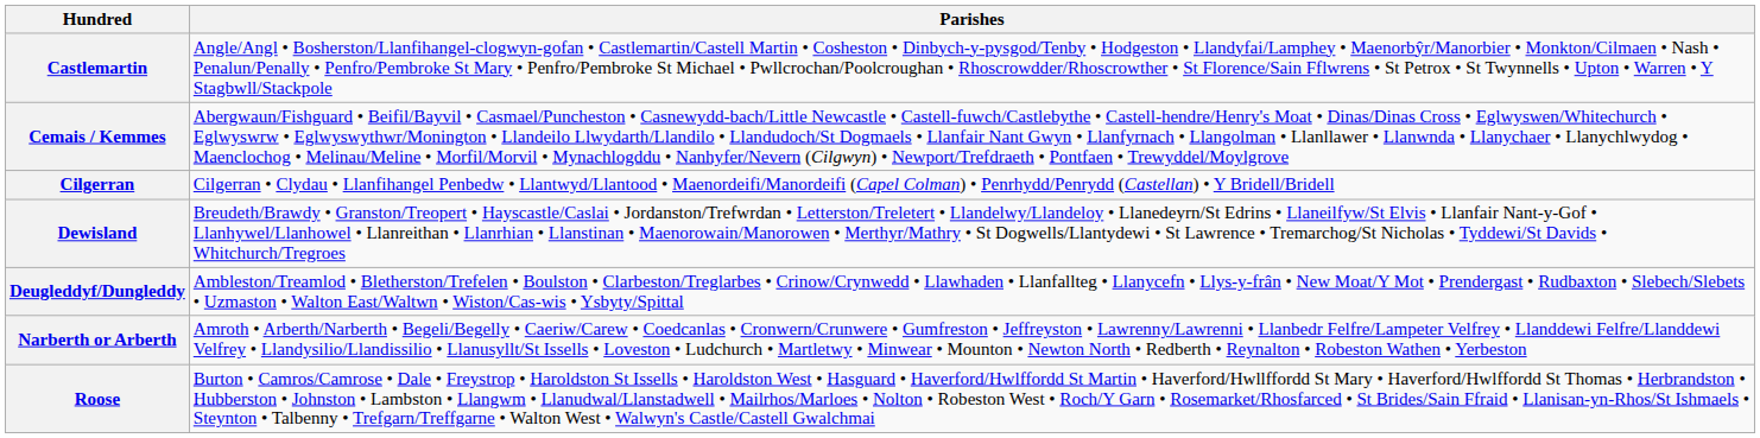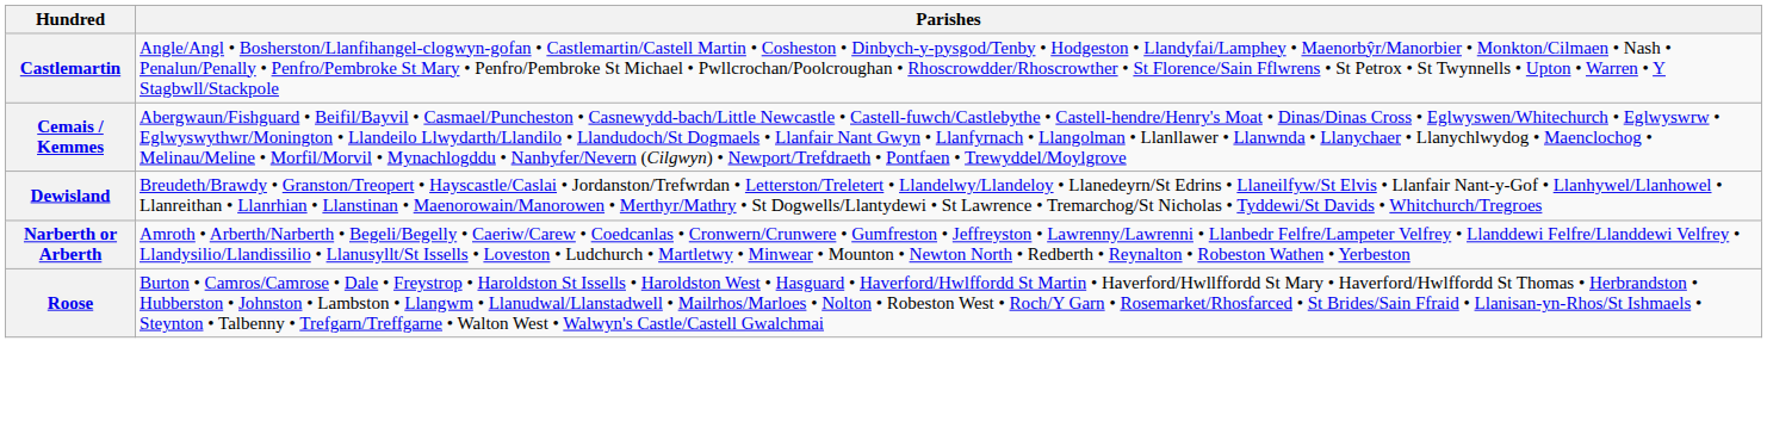 <table class="wikitable">
 <tr>
 <th>Hundred</th>
 <th>Parishes</th>
 </tr>
 <tr>
 <th><a href='#'>Castlemartin</a></th>
 <td><a href='#'>Angle/Angl</a> • <a href='#'>Bosherston/Llanfihangel-clogwyn-gofan</a> • <a href='#'>Castlemartin/Castell Martin</a> • <a href='#'>Cosheston</a> • <a href='#'>Dinbych-y-pysgod/Tenby</a> • <a href='#'>Hodgeston</a> • <a href='#'>Llandyfai/Lamphey</a> • <a href='#'>Maenorbŷr/Manorbier</a> • <a href='#'>Monkton/Cilmaen</a> • Nash • <a href='#'>Penalun/Penally</a> • <a href='#'>Penfro/Pembroke St Mary</a> • Penfro/Pembroke St Michael • Pwllcrochan/Poolcroughan • <a href='#'>Rhoscrowdder/Rhoscrowther</a> • <a href='#'>St Florence/Sain Fflwrens</a> • St Petrox • St Twynnells • <a href='#'>Upton</a> • <a href='#'>Warren</a> • <a href='#'>Y Stagbwll/Stackpole</a></td>
 </tr>
 <tr>
 <th><a href='#'>Cemais / Kemmes</a></th>
 <td><a href='#'>Abergwaun/Fishguard</a> • <a href='#'>Beifil/Bayvil</a> • <a href='#'>Casmael/Puncheston</a> • <a href='#'>Casnewydd-bach/Little Newcastle</a> • <a href='#'>Castell-fuwch/Castlebythe</a> • <a href='#'>Castell-hendre/Henry's Moat</a> • <a href='#'>Dinas/Dinas Cross</a> • <a href='#'>Eglwyswen/Whitechurch</a> • <a href='#'>Eglwyswrw</a> • <a href='#'>Eglwyswythwr/Monington</a> • <a href='#'>Llandeilo Llwydarth/Llandilo</a> • <a href='#'>Llandudoch/St Dogmaels</a> • <a href='#'>Llanfair Nant Gwyn</a> • <a href='#'>Llanfyrnach</a> • <a href='#'>Llangolman</a> • Llanllawer • <a href='#'>Llanwnda</a> • <a href='#'>Llanychaer</a> • Llanychlwydog • <a href='#'>Maenclochog</a> • <a href='#'>Melinau/Meline</a> • <a href='#'>Morfil/Morvil</a> • <a href='#'>Mynachlogddu</a> • <a href='#'>Nanhyfer/Nevern</a> (<em>Cilgwyn</em>) • <a href='#'>Newport/Trefdraeth</a> • <a href='#'>Pontfaen</a> • <a href='#'>Trewyddel/Moylgrove</a></td>
 </tr>
 <tr>
-<th><a href='#'>Cilgerran</a></th>
-<td><a href='#'>Cilgerran</a> • <a href='#'>Clydau</a> • <a href='#'>Llanfihangel Penbedw</a> • <a href='#'>Llantwyd/Llantood</a> • <a href='#'>Maenordeifi/Manordeifi</a> (<em><a href='#'>Capel Colman</a></em>) • <a href='#'>Penrhydd/Penrydd</a> (<em><a href='#'>Castellan</a></em>) • <a href='#'>Y Bridell/Bridell</a></td>
-</tr>
-<tr>
 <th><a href='#'>Dewisland</a></th>
 <td><a href='#'>Breudeth/Brawdy</a> • <a href='#'>Granston/Treopert</a> • <a href='#'>Hayscastle/Caslai</a> • Jordanston/Trefwrdan • <a href='#'>Letterston/Treletert</a> • <a href='#'>Llandelwy/Llandeloy</a> • Llanedeyrn/St Edrins • <a href='#'>Llaneilfyw/St Elvis</a> • Llanfair Nant-y-Gof • <a href='#'>Llanhywel/Llanhowel</a> • Llanreithan • <a href='#'>Llanrhian</a> • <a href='#'>Llanstinan</a> • <a href='#'>Maenorowain/Manorowen</a> • <a href='#'>Merthyr/Mathry</a> • St Dogwells/Llantydewi • St Lawrence • Tremarchog/St Nicholas • <a href='#'>Tyddewi/St Davids</a> • <a href='#'>Whitchurch/Tregroes</a></td>
-</tr>
-<tr>
-<th><a href='#'>Deugleddyf/Dungleddy</a></th>
-<td><a href='#'>Ambleston/Treamlod</a> • <a href='#'>Bletherston/Trefelen</a> • <a href='#'>Boulston</a> • <a href='#'>Clarbeston/Treglarbes</a> • <a href='#'>Crinow/Crynwedd</a> • <a href='#'>Llawhaden</a> • Llanfallteg • <a href='#'>Llanycefn</a> • <a href='#'>Llys-y-frân</a> • <a href='#'>New Moat/Y Mot</a> • <a href='#'>Prendergast</a> • <a href='#'>Rudbaxton</a> • <a href='#'>Slebech/Slebets</a> • <a href='#'>Uzmaston</a> • <a href='#'>Walton East/Waltwn</a> • <a href='#'>Wiston/Cas-wis</a> • <a href='#'>Ysbyty/Spittal</a></td>
 </tr>
 <tr>
 <th><a href='#'>Narberth or Arberth</a></th>
 <td><a href='#'>Amroth</a> • <a href='#'>Arberth/Narberth</a> • <a href='#'>Begeli/Begelly</a> • <a href='#'>Caeriw/Carew</a> • <a href='#'>Coedcanlas</a> • <a href='#'>Cronwern/Crunwere</a> • <a href='#'>Gumfreston</a> • <a href='#'>Jeffreyston</a> • <a href='#'>Lawrenny/Lawrenni</a> • <a href='#'>Llanbedr Felfre/Lampeter Velfrey</a> • <a href='#'>Llanddewi Felfre/Llanddewi Velfrey</a> • <a href='#'>Llandysilio/Llandissilio</a> • <a href='#'>Llanusyllt/St Issells</a> • <a href='#'>Loveston</a> • Ludchurch • <a href='#'>Martletwy</a> • <a href='#'>Minwear</a> • Mounton • <a href='#'>Newton North</a> • Redberth • <a href='#'>Reynalton</a> • <a href='#'>Robeston Wathen</a> • <a href='#'>Yerbeston</a></td>
 </tr>
 <tr>
 <th><a href='#'>Roose</a></th>
 <td><a href='#'>Burton</a> • <a href='#'>Camros/Camrose</a> • <a href='#'>Dale</a> • <a href='#'>Freystrop</a> • <a href='#'>Haroldston St Issells</a> • <a href='#'>Haroldston West</a> • <a href='#'>Hasguard</a> • <a href='#'>Haverford/Hwlffordd St Martin</a> • Haverford/Hwllffordd St Mary • Haverford/Hwlffordd St Thomas • <a href='#'>Herbrandston</a> • <a href='#'>Hubberston</a> • <a href='#'>Johnston</a> • Lambston • <a href='#'>Llangwm</a> • <a href='#'>Llanudwal/Llanstadwell</a> • <a href='#'>Mailrhos/Marloes</a> • <a href='#'>Nolton</a> • Robeston West • <a href='#'>Roch/Y Garn</a> • <a href='#'>Rosemarket/Rhosfarced</a> • <a href='#'>St Brides/Sain Ffraid</a> • <a href='#'>Llanisan-yn-Rhos/St Ishmaels</a> • <a href='#'>Steynton</a> • Talbenny • <a href='#'>Trefgarn/Treffgarne</a> • Walton West • <a href='#'>Walwyn's Castle/Castell Gwalchmai</a></td>
 </tr>
 </table>
